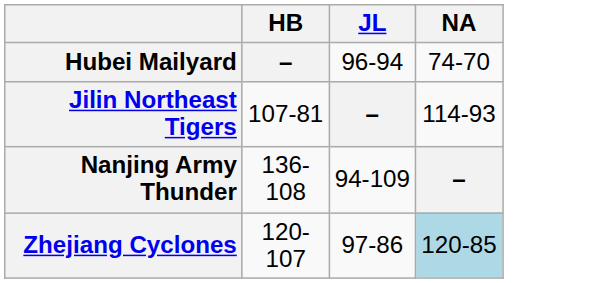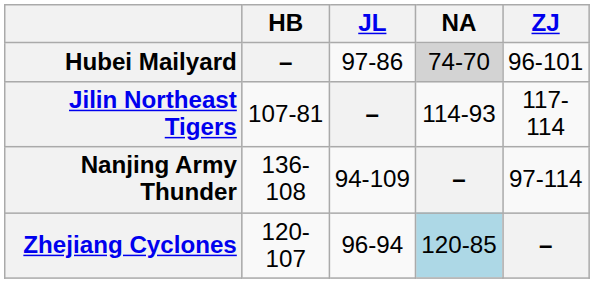 <table class="wikitable" style="text-align:center">
 <tr>
 <th width="150"> </th>
 <th width="50">HB</th>
 <th width="50"><a href='#'>JL</a></th>
 <th width="50">NA</th>
+<th width="50"><a href='#'>ZJ</a></th>
 </tr>
 <tr>
 <th style="text-align:right">Hubei Mailyard</th>
 <th>–</th>
-<td>96-94</td>
-<td>74-70</td>
+<td>97-86</td>
+<td style="background: lightgrey;">74-70</td>
+<td>96-101</td>
 </tr>
 <tr>
 <th style="text-align:right"><a href='#'>Jilin Northeast Tigers</a></th>
 <td>107-81</td>
 <th>–</th>
 <td>114-93</td>
+<td>117-114</td>
 </tr>
 <tr>
 <th style="text-align:right">Nanjing Army Thunder</th>
 <td>136-108</td>
 <td>94-109</td>
 <th>–</th>
+<td>97-114</td>
 </tr>
 <tr>
 <th style="text-align:right"><a href='#'>Zhejiang Cyclones</a></th>
 <td>120-107</td>
-<td>97-86</td>
+<td>96-94</td>
 <td style="background: lightblue;">120-85</td>
+<th>–</th>
 </tr>
 </table>
